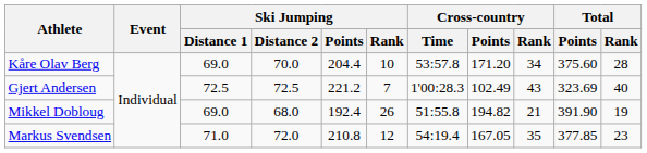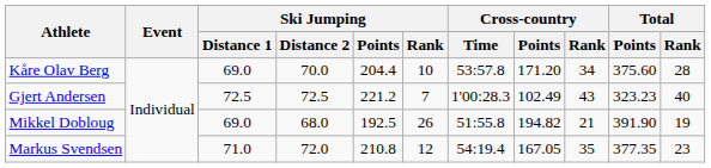 <table class="wikitable" style="font-size:90%">
 <tr>
 <th rowspan="2">Athlete</th>
 <th rowspan="2">Event</th>
 <th colspan="4">Ski Jumping</th>
 <th colspan="3">Cross-country</th>
 <th colspan="2">Total</th>
 </tr>
 <tr>
 <th>Distance 1</th>
 <th>Distance 2</th>
 <th>Points</th>
 <th>Rank</th>
 <th>Time</th>
 <th>Points</th>
 <th>Rank</th>
 <th>Points</th>
 <th>Rank</th>
 </tr>
 <tr>
 <td><a href='#'>Kåre Olav Berg</a></td>
 <td rowspan="4">Individual</td>
 <td align="center">69.0</td>
 <td align="center">70.0</td>
 <td align="center">204.4</td>
 <td align="center">10</td>
 <td align="center">53:57.8</td>
 <td align="center">171.20</td>
 <td align="center">34</td>
 <td align="center">375.60</td>
 <td align="center">28</td>
 </tr>
 <tr>
 <td><a href='#'>Gjert Andersen</a></td>
 <td align="center">72.5</td>
 <td align="center">72.5</td>
 <td align="center">221.2</td>
 <td align="center">7</td>
 <td align="center">1'00:28.3</td>
 <td align="center">102.49</td>
 <td align="center">43</td>
-<td align="center">323.69</td>
+<td align="center">323.23</td>
 <td align="center">40</td>
 </tr>
 <tr>
 <td><a href='#'>Mikkel Dobloug</a></td>
 <td align="center">69.0</td>
 <td align="center">68.0</td>
-<td align="center">192.4</td>
+<td align="center">192.5</td>
 <td align="center">26</td>
 <td align="center">51:55.8</td>
 <td align="center">194.82</td>
 <td align="center">21</td>
 <td align="center">391.90</td>
 <td align="center">19</td>
 </tr>
 <tr>
 <td><a href='#'>Markus Svendsen</a></td>
 <td align="center">71.0</td>
 <td align="center">72.0</td>
 <td align="center">210.8</td>
 <td align="center">12</td>
 <td align="center">54:19.4</td>
 <td align="center">167.05</td>
 <td align="center">35</td>
-<td align="center">377.85</td>
+<td align="center">377.35</td>
 <td align="center">23</td>
 </tr>
 </table>
